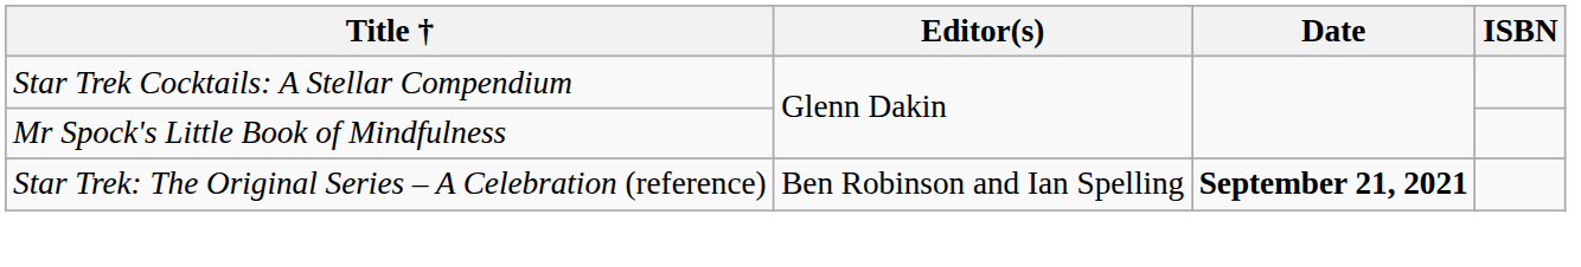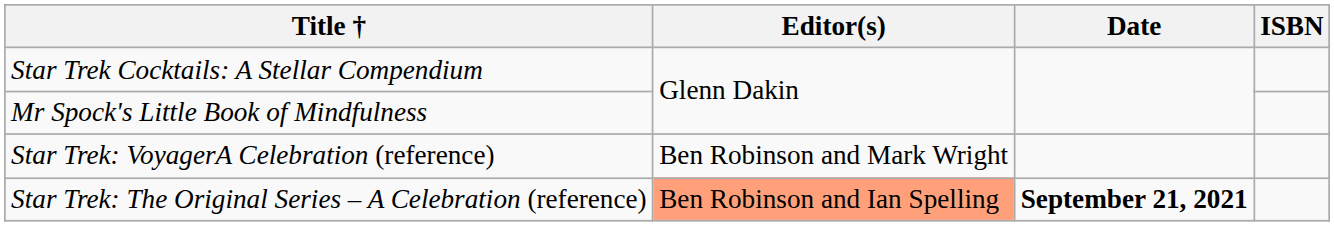 <table class="wikitable">
 <tr>
 <th>Title †</th>
 <th>Editor(s)</th>
 <th>Date</th>
 <th>ISBN</th>
 </tr>
 <tr>
 <td><em>Star Trek Cocktails: A Stellar Compendium</em></td>
 <td rowspan="2">Glenn Dakin</td>
 <td rowspan="2"></td>
 <td></td>
 </tr>
 <tr>
 <td><em>Mr Spock's Little Book of Mindfulness</em></td>
 <td></td>
 </tr>
 <tr>
+<td><em>Star Trek: Voyager</em><em>A Celebration</em> (reference)</td>
+<td>Ben Robinson and Mark Wright</td>
+<td></td>
+<td></td>
+</tr>
+<tr>
 <td><em>Star Trek: The Original Series – A Celebration</em> (reference)</td>
-<td>Ben Robinson and Ian Spelling</td>
+<td style="background: lightsalmon;">Ben Robinson and Ian Spelling</td>
 <td><strong>September 21, 2021</strong></td>
 <td></td>
 </tr>
 </table>
